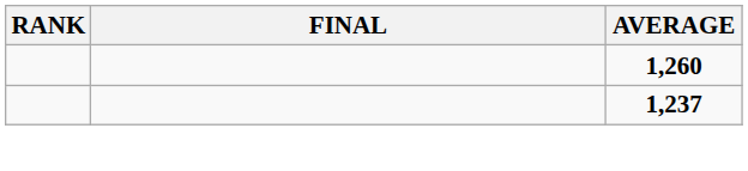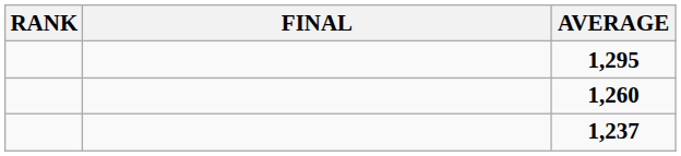 <table class="wikitable">
 <tr>
 <th>RANK</th>
 <th style="width: 20em">FINAL</th>
 <th style="width: 5em">AVERAGE</th>
+</tr>
+<tr>
+<td align="center"></td>
+<td></td>
+<td align="center"><strong>1,295</strong></td>
 </tr>
 <tr>
 <td align="center"></td>
 <td></td>
 <td align="center"><strong>1,260</strong></td>
 </tr>
 <tr>
 <td align="center"></td>
 <td></td>
 <td align="center"><strong>1,237</strong></td>
 </tr>
 </table>
